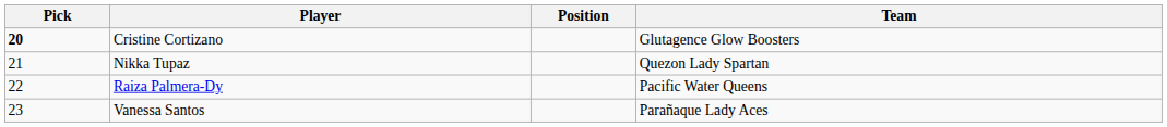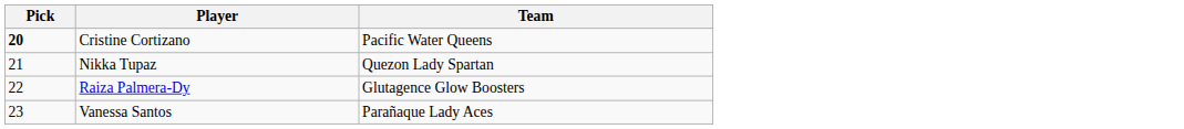 <table class="wikitable sortable">
 <tr>
 <th style="width:5%;">Pick</th>
 <th style="width:20%;">Player</th>
-<th style="width:5%;">Position</th>
 <th style="width:25%;">Team</th>
 </tr>
 <tr>
 <td><strong>20</strong></td>
 <td>Cristine Cortizano</td>
-<td></td>
-<td>Glutagence Glow Boosters</td>
+<td>Pacific Water Queens</td>
 </tr>
 <tr>
 <td>21</td>
 <td>Nikka Tupaz</td>
-<td></td>
 <td>Quezon Lady Spartan</td>
 </tr>
 <tr>
 <td>22</td>
 <td><a href='#'>Raiza Palmera-Dy</a></td>
-<td></td>
-<td>Pacific Water Queens</td>
+<td>Glutagence Glow Boosters</td>
 </tr>
 <tr>
 <td>23</td>
 <td>Vanessa Santos</td>
-<td></td>
 <td>Parañaque Lady Aces</td>
 </tr>
 </table>
